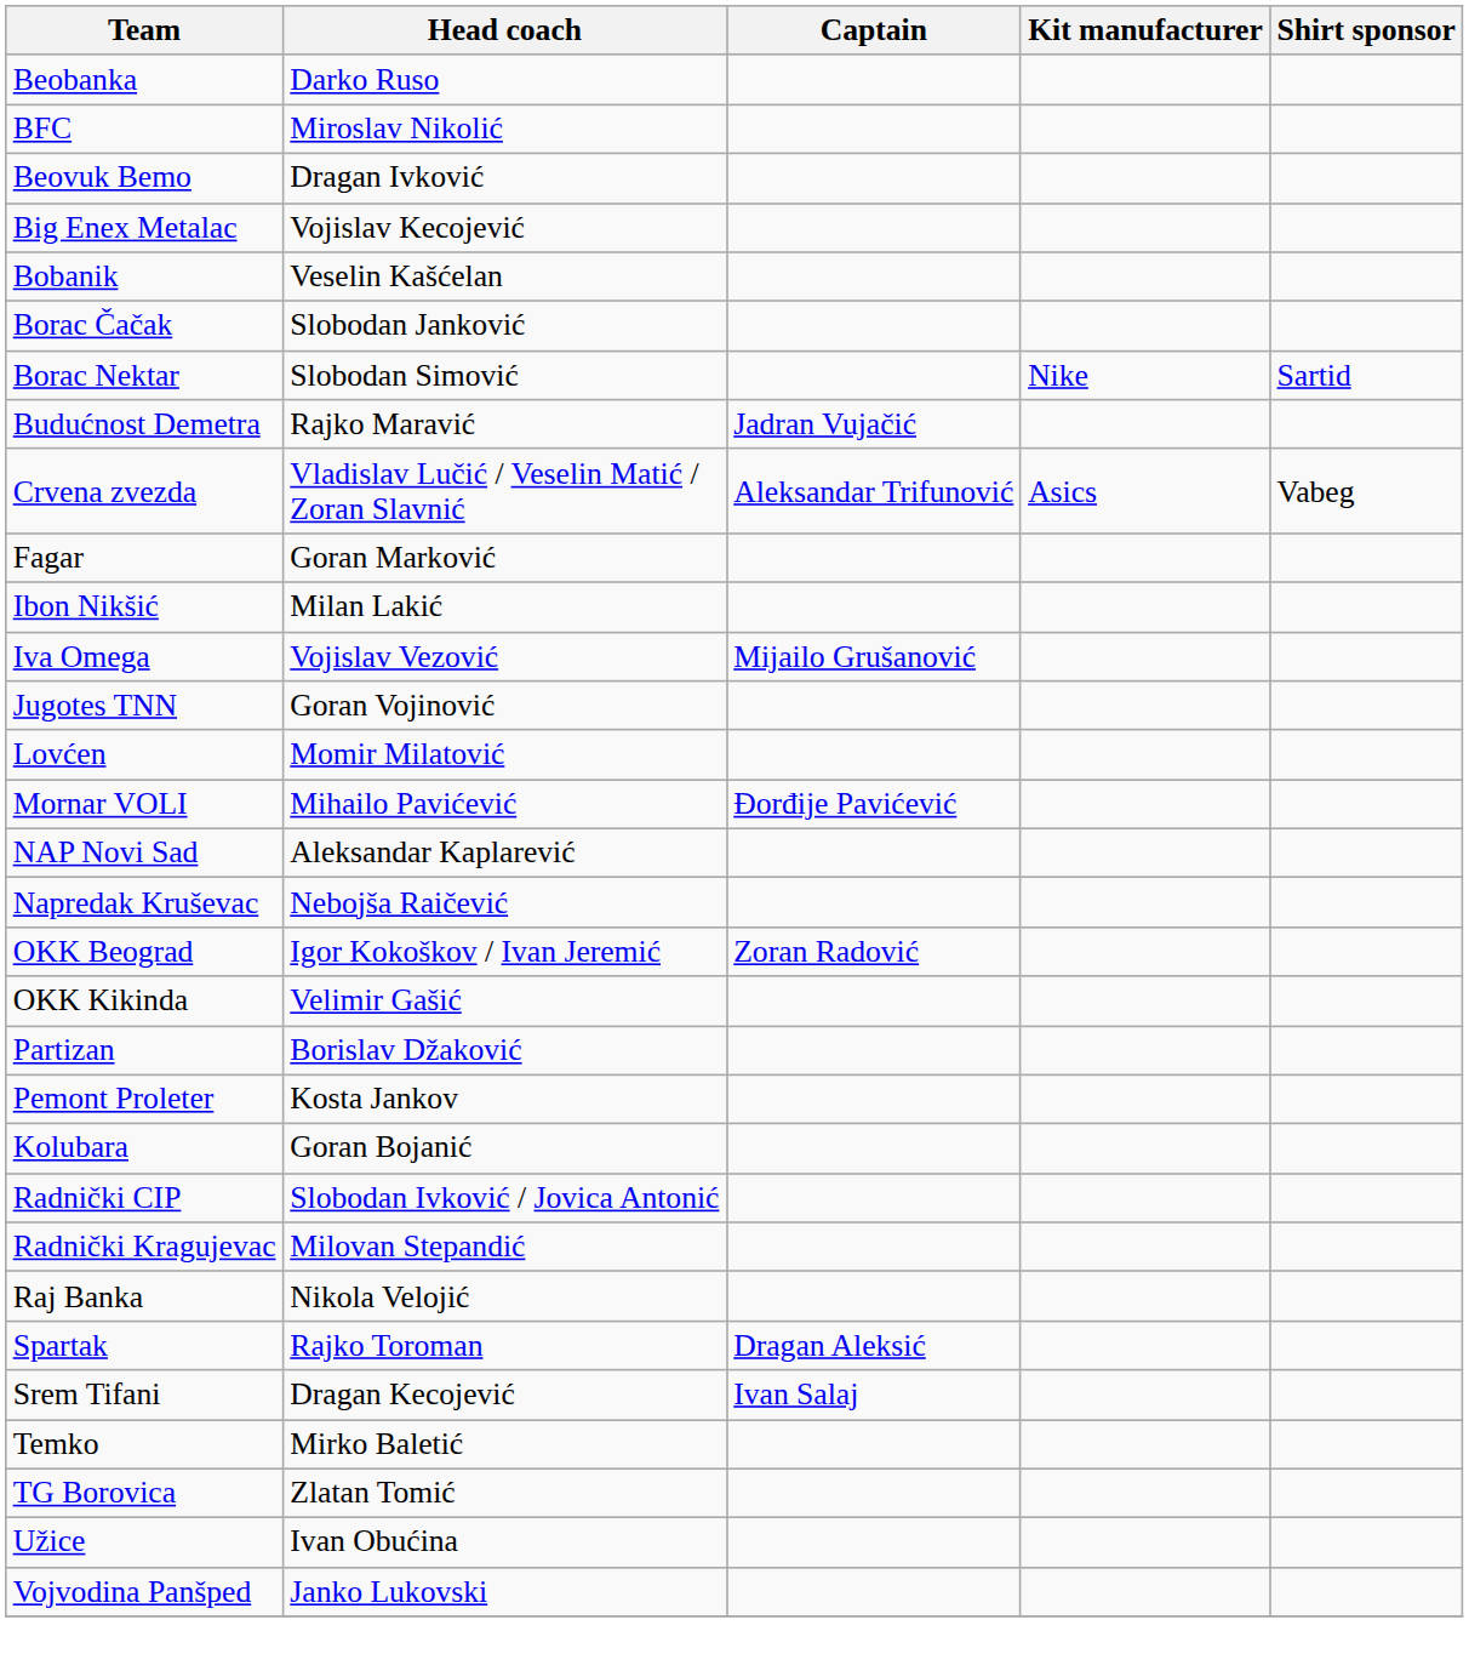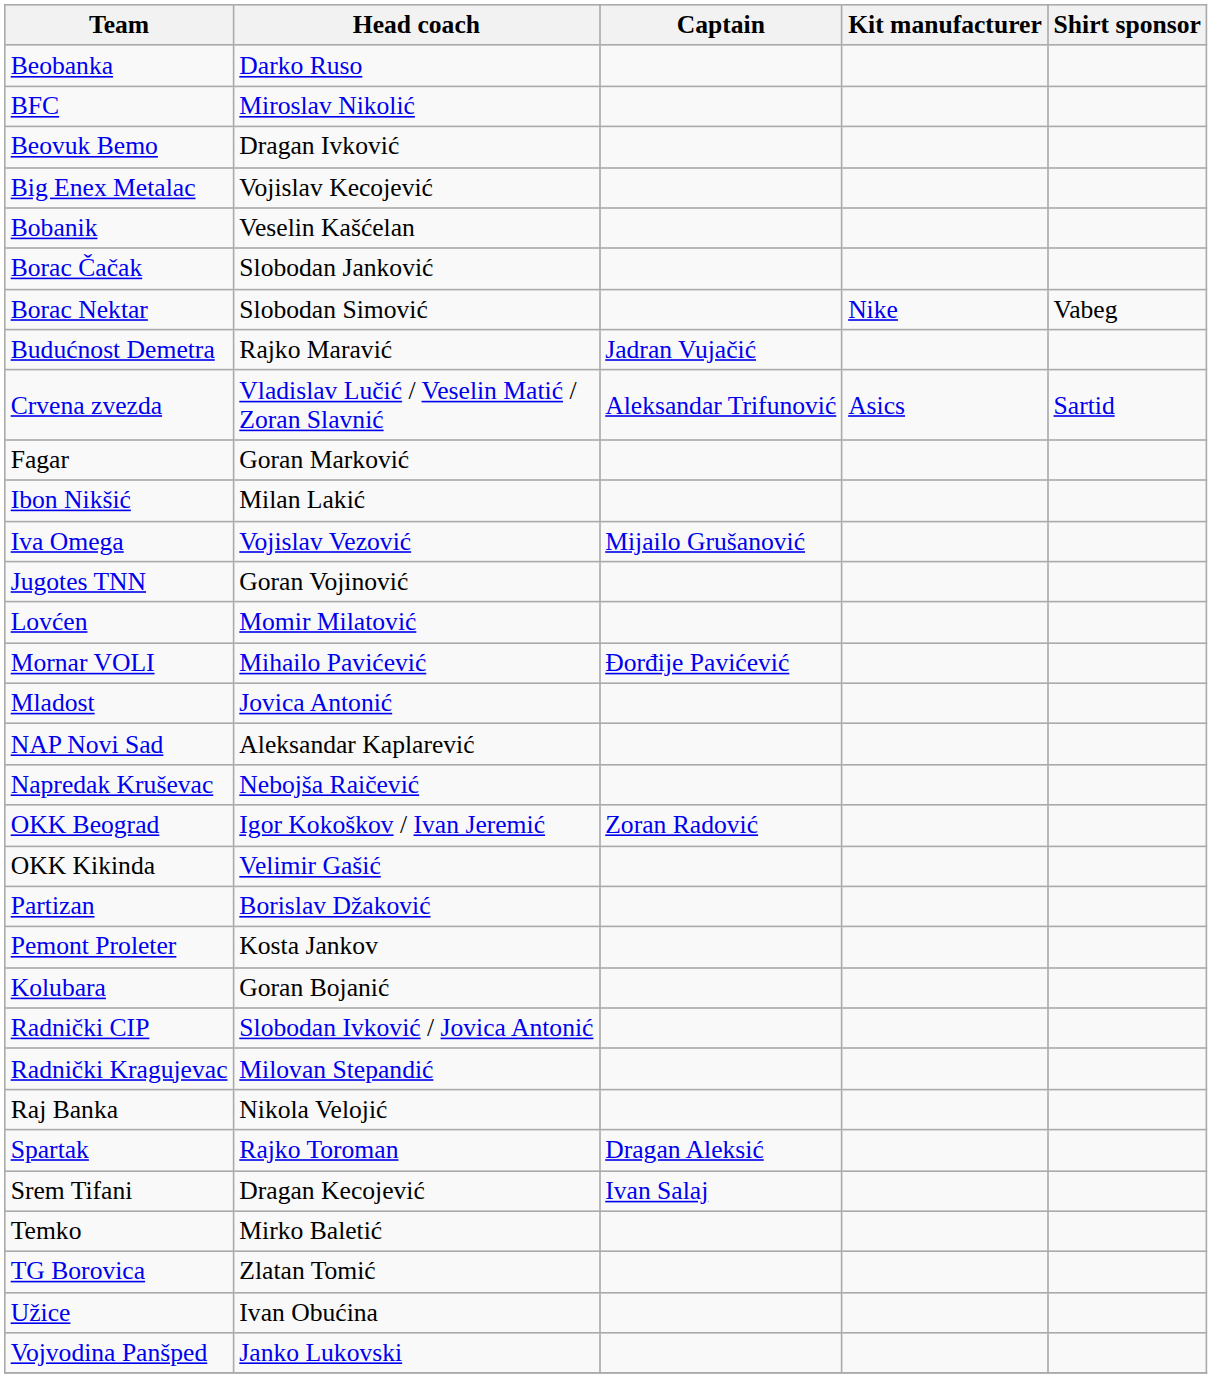 <table class="wikitable">
 <tr>
 <th>Team</th>
 <th>Head coach</th>
 <th>Captain</th>
 <th>Kit manufacturer</th>
 <th>Shirt sponsor</th>
 </tr>
 <tr>
 <td><a href='#'>Beobanka</a></td>
 <td> <a href='#'>Darko Ruso</a></td>
 <td></td>
 <td></td>
 <td></td>
 </tr>
 <tr>
 <td><a href='#'>BFC</a></td>
 <td> <a href='#'>Miroslav Nikolić</a></td>
 <td></td>
 <td></td>
 <td></td>
 </tr>
 <tr>
 <td><a href='#'>Beovuk Bemo</a></td>
 <td> Dragan Ivković</td>
 <td></td>
 <td></td>
 <td></td>
 </tr>
 <tr>
 <td><a href='#'>Big Enex Metalac</a></td>
 <td> Vojislav Kecojević</td>
 <td></td>
 <td></td>
 <td></td>
 </tr>
 <tr>
 <td><a href='#'>Bobanik</a></td>
 <td> Veselin Kašćelan</td>
 <td></td>
 <td></td>
 <td></td>
 </tr>
 <tr>
 <td><a href='#'>Borac Čačak</a></td>
 <td> Slobodan Janković</td>
 <td></td>
 <td></td>
 <td></td>
 </tr>
 <tr>
 <td><a href='#'>Borac Nektar</a></td>
 <td> Slobodan Simović</td>
 <td></td>
 <td><a href='#'>Nike</a></td>
-<td><a href='#'>Sartid</a></td>
+<td>Vabeg</td>
 </tr>
 <tr>
 <td><a href='#'>Budućnost Demetra</a></td>
 <td> Rajko Maravić</td>
 <td> <a href='#'>Jadran Vujačić</a></td>
 <td></td>
 <td></td>
 </tr>
 <tr>
 <td><a href='#'>Crvena zvezda</a></td>
 <td> <a href='#'>Vladislav Lučić</a> /  <a href='#'>Veselin Matić</a> /<br> <a href='#'>Zoran Slavnić</a></td>
 <td> <a href='#'>Aleksandar Trifunović</a></td>
 <td><a href='#'>Asics</a></td>
-<td>Vabeg</td>
+<td><a href='#'>Sartid</a></td>
 </tr>
 <tr>
 <td>Fagar</td>
 <td> Goran Marković</td>
 <td></td>
 <td></td>
 <td></td>
 </tr>
 <tr>
 <td><a href='#'>Ibon Nikšić</a></td>
 <td> Milan Lakić</td>
 <td></td>
 <td></td>
 <td></td>
 </tr>
 <tr>
 <td><a href='#'>Iva Omega</a></td>
 <td> <a href='#'>Vojislav Vezović</a></td>
 <td> <a href='#'>Mijailo Grušanović</a></td>
 <td></td>
 <td></td>
 </tr>
 <tr>
 <td><a href='#'>Jugotes TNN</a></td>
 <td> Goran Vojinović</td>
 <td></td>
 <td></td>
 <td></td>
 </tr>
 <tr>
 <td><a href='#'>Lovćen</a></td>
 <td> <a href='#'>Momir Milatović</a></td>
 <td></td>
 <td></td>
 <td></td>
 </tr>
 <tr>
 <td><a href='#'>Mornar VOLI</a></td>
 <td> <a href='#'>Mihailo Pavićević</a></td>
 <td> <a href='#'>Đorđije Pavićević</a></td>
+<td></td>
+<td></td>
+</tr>
+<tr>
+<td><a href='#'>Mladost</a></td>
+<td> <a href='#'>Jovica Antonić</a></td>
+<td></td>
 <td></td>
 <td></td>
 </tr>
 <tr>
 <td><a href='#'>NAP Novi Sad</a></td>
 <td> Aleksandar Kaplarević</td>
 <td></td>
 <td></td>
 <td></td>
 </tr>
 <tr>
 <td><a href='#'>Napredak Kruševac</a></td>
 <td> <a href='#'>Nebojša Raičević</a></td>
 <td></td>
 <td></td>
 <td></td>
 </tr>
 <tr>
 <td><a href='#'>OKK Beograd</a></td>
 <td> <a href='#'>Igor Kokoškov</a> /  <a href='#'>Ivan Jeremić</a></td>
 <td> <a href='#'>Zoran Radović</a></td>
 <td></td>
 <td></td>
 </tr>
 <tr>
 <td>OKK Kikinda</td>
 <td> <a href='#'>Velimir Gašić</a></td>
 <td></td>
 <td></td>
 <td></td>
 </tr>
 <tr>
 <td><a href='#'>Partizan</a></td>
 <td> <a href='#'>Borislav Džaković</a></td>
 <td></td>
 <td></td>
 <td></td>
 </tr>
 <tr>
 <td><a href='#'>Pemont Proleter</a></td>
 <td> Kosta Jankov</td>
 <td></td>
 <td></td>
 <td></td>
 </tr>
 <tr>
 <td><a href='#'>Kolubara</a></td>
 <td> Goran Bojanić</td>
 <td></td>
 <td></td>
 <td></td>
 </tr>
 <tr>
 <td><a href='#'>Radnički CIP</a></td>
 <td> <a href='#'>Slobodan Ivković</a> /  <a href='#'>Jovica Antonić</a></td>
 <td></td>
 <td></td>
 <td></td>
 </tr>
 <tr>
 <td><a href='#'>Radnički Kragujevac</a></td>
 <td> <a href='#'>Milovan Stepandić</a></td>
 <td></td>
 <td></td>
 <td></td>
 </tr>
 <tr>
 <td>Raj Banka</td>
 <td> Nikola Velojić</td>
 <td></td>
 <td></td>
 <td></td>
 </tr>
 <tr>
 <td><a href='#'>Spartak</a></td>
 <td> <a href='#'>Rajko Toroman</a></td>
 <td> <a href='#'>Dragan Aleksić</a></td>
 <td></td>
 <td></td>
 </tr>
 <tr>
 <td>Srem Tifani</td>
 <td> Dragan Kecojević</td>
 <td> <a href='#'>Ivan Salaj</a></td>
 <td></td>
 <td></td>
 </tr>
 <tr>
 <td>Temko</td>
 <td> Mirko Baletić</td>
 <td></td>
 <td></td>
 <td></td>
 </tr>
 <tr>
 <td><a href='#'>TG Borovica</a></td>
 <td> Zlatan Tomić</td>
 <td></td>
 <td></td>
 <td></td>
 </tr>
 <tr>
 <td><a href='#'>Užice</a></td>
 <td> Ivan Obućina</td>
 <td></td>
 <td></td>
 <td></td>
 </tr>
 <tr>
 <td><a href='#'>Vojvodina Panšped</a></td>
 <td> <a href='#'>Janko Lukovski</a></td>
 <td></td>
 <td></td>
 <td></td>
 </tr>
 <tr>
 </tr>
 </table>
